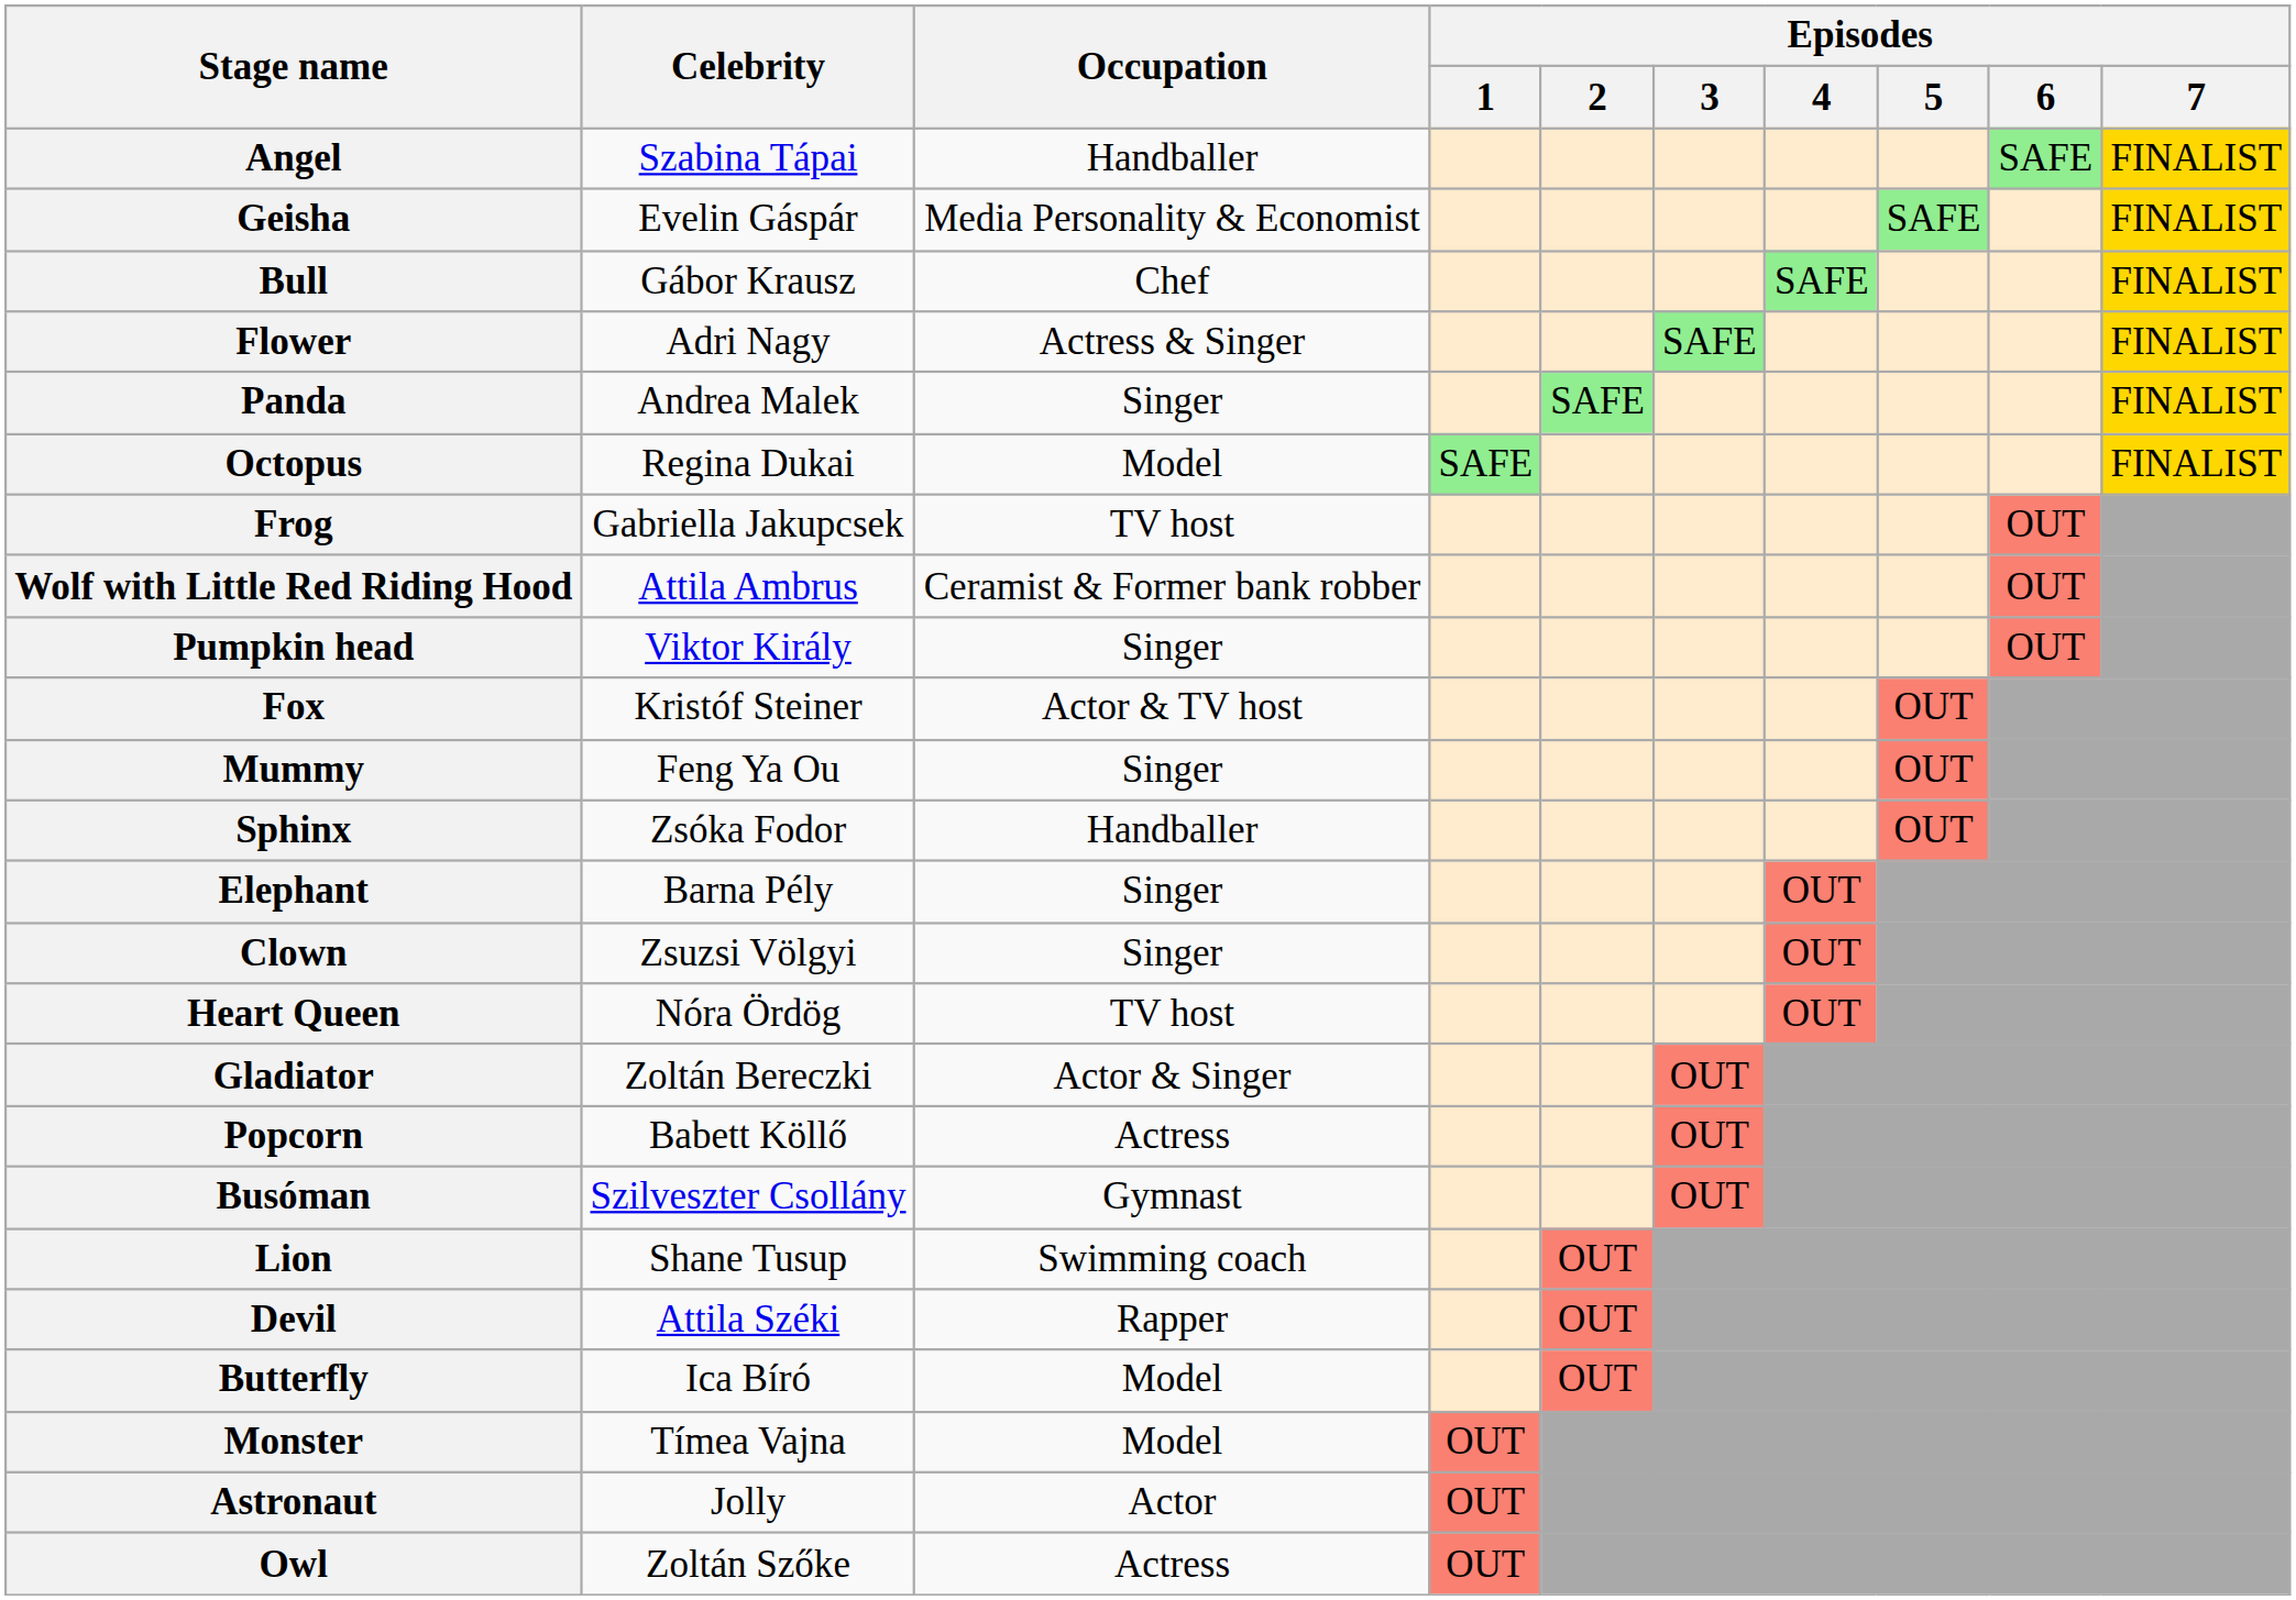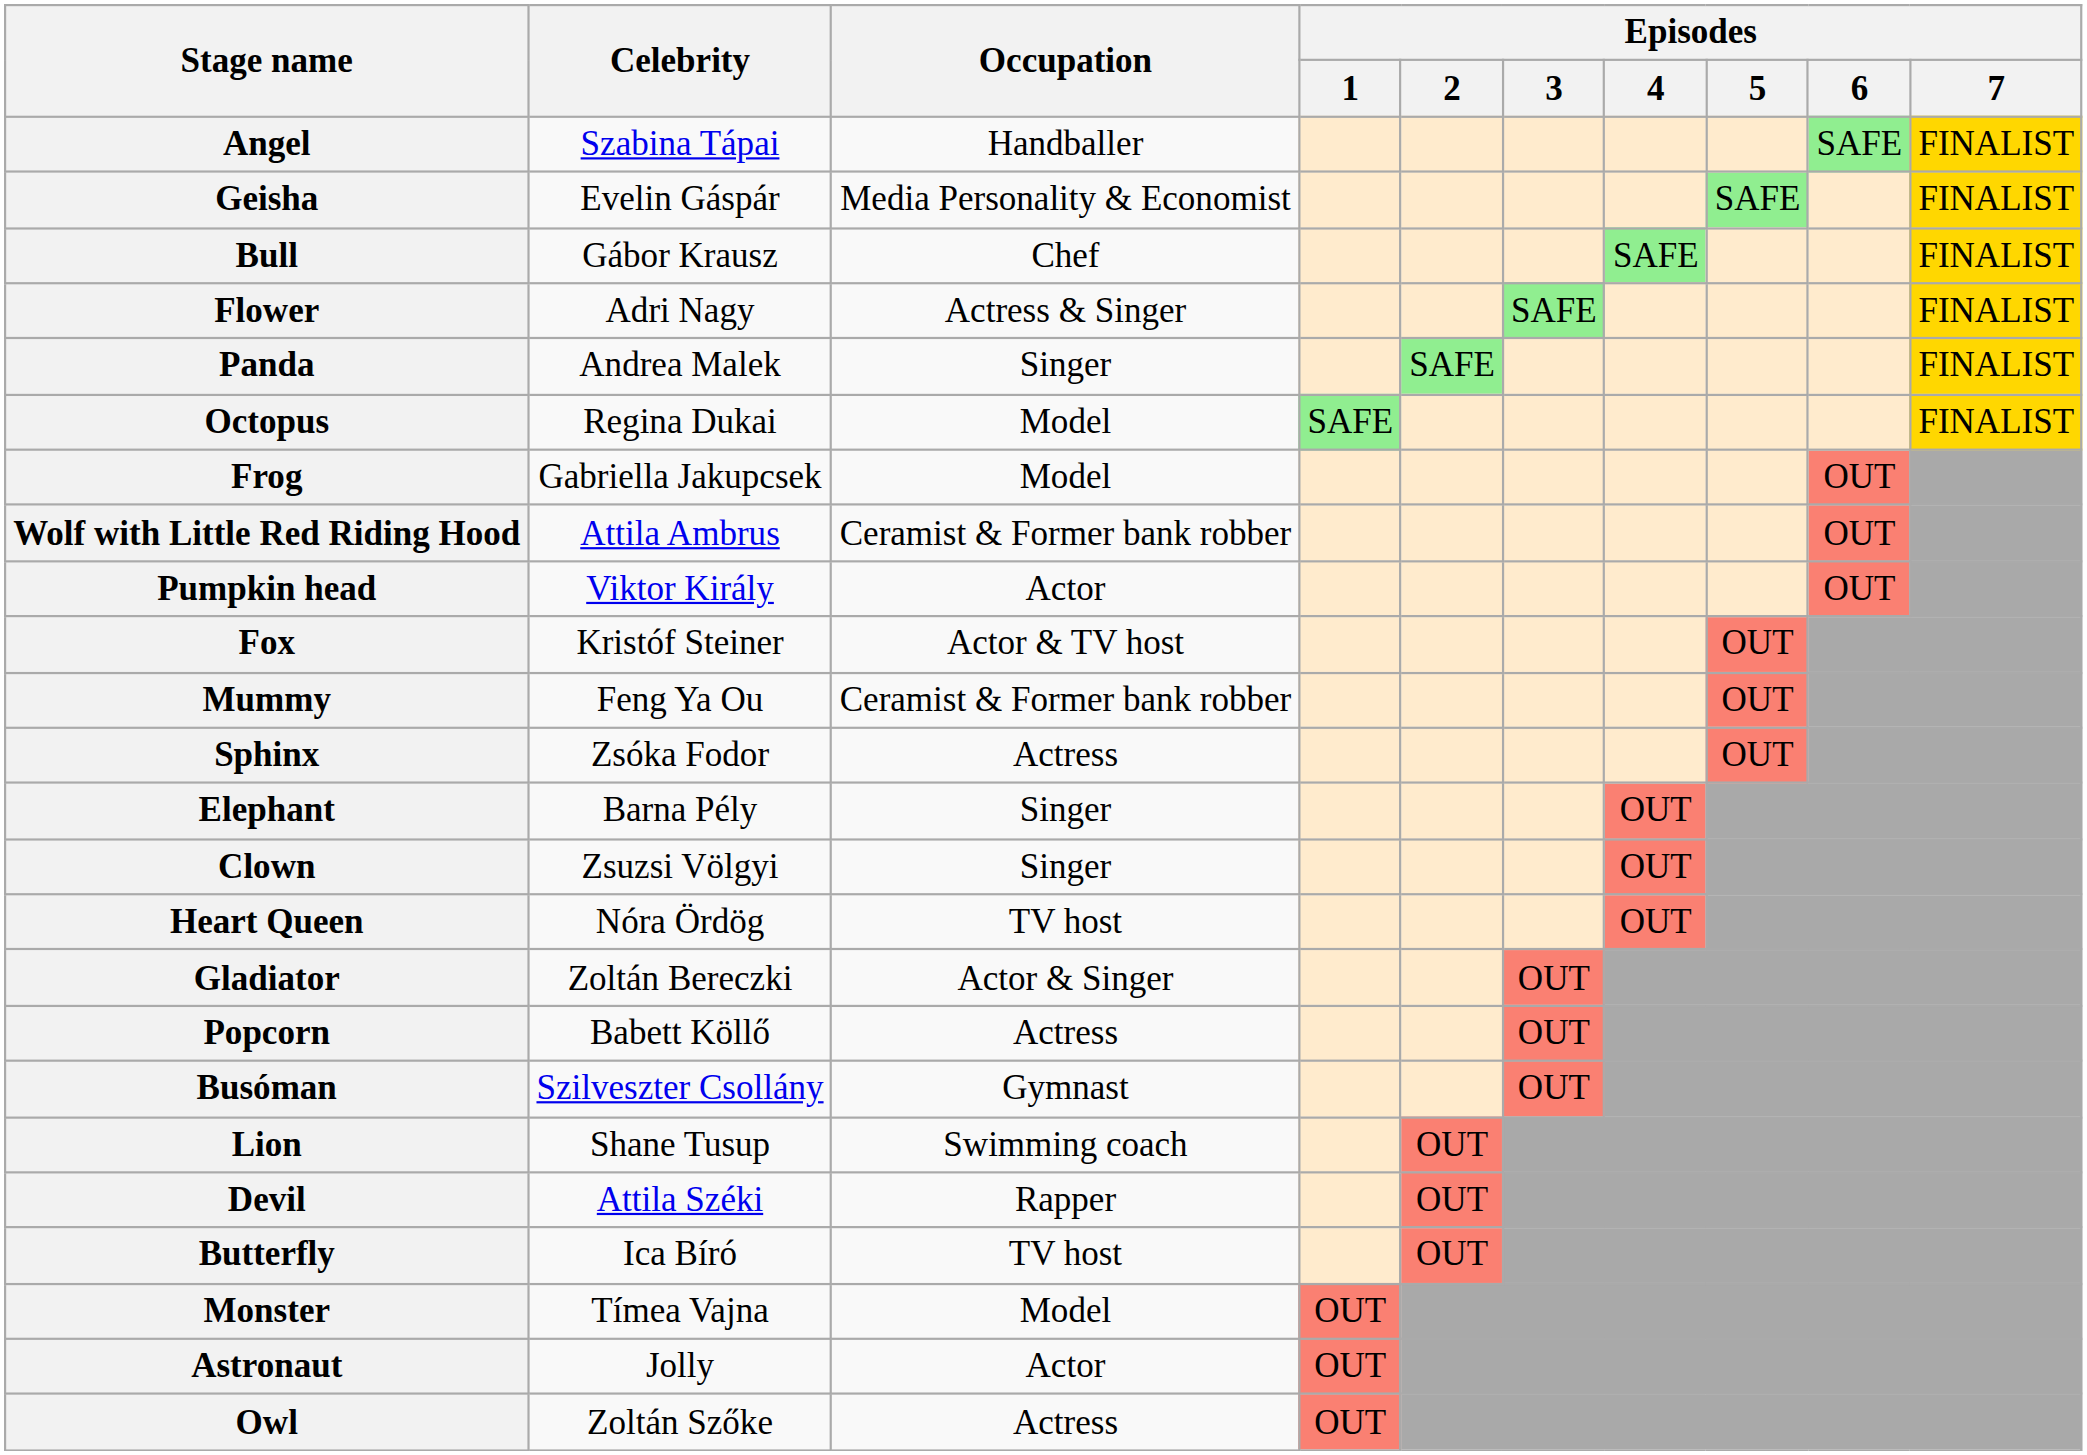 <table class="wikitable" style="text-align:center; ">
 <tr>
 <th rowspan=2>Stage name</th>
 <th rowspan=2>Celebrity</th>
 <th rowspan=2>Occupation</th>
 <th colspan="7">Episodes</th>
 </tr>
 <tr>
 <th rowspan="1">1</th>
 <th rowspan="1">2</th>
 <th rowspan="1">3</th>
 <th rowspan="1">4</th>
 <th rowspan="1">5</th>
 <th rowspan="1">6</th>
 <th rowspan="1">7</th>
 </tr>
 <tr>
 <th>Angel</th>
 <td><a href='#'>Szabina Tápai</a></td>
 <td>Handballer</td>
 <td bgcolor="#FFEBCD"></td>
 <td bgcolor="#FFEBCD"></td>
 <td bgcolor="#FFEBCD"></td>
 <td bgcolor="#FFEBCD"></td>
 <td bgcolor="#FFEBCD"></td>
 <td bgcolor="lightgreen">SAFE</td>
 <td bgcolor="gold">FINALIST</td>
 </tr>
 <tr>
 <th>Geisha</th>
 <td>Evelin Gáspár</td>
 <td>Media Personality & Economist</td>
 <td bgcolor="#FFEBCD"></td>
 <td bgcolor="#FFEBCD"></td>
 <td bgcolor="#FFEBCD"></td>
 <td bgcolor="#FFEBCD"></td>
 <td bgcolor="lightgreen">SAFE</td>
 <td bgcolor="#FFEBCD"></td>
 <td bgcolor="gold">FINALIST</td>
 </tr>
 <tr>
 <th>Bull</th>
 <td>Gábor Krausz</td>
 <td>Chef</td>
 <td bgcolor="#FFEBCD"></td>
 <td bgcolor="#FFEBCD"></td>
 <td bgcolor="#FFEBCD"></td>
 <td bgcolor="lightgreen">SAFE</td>
 <td bgcolor="#FFEBCD"></td>
 <td bgcolor="#FFEBCD"></td>
 <td bgcolor="gold">FINALIST</td>
 </tr>
 <tr>
 <th>Flower</th>
 <td>Adri Nagy</td>
 <td>Actress & Singer</td>
 <td bgcolor="#FFEBCD"></td>
 <td bgcolor="#FFEBCD"></td>
 <td bgcolor="lightgreen">SAFE</td>
 <td bgcolor="#FFEBCD"></td>
 <td bgcolor="#FFEBCD"></td>
 <td bgcolor="#FFEBCD"></td>
 <td bgcolor="gold">FINALIST</td>
 </tr>
 <tr>
 <th>Panda</th>
 <td>Andrea Malek</td>
 <td>Singer</td>
 <td bgcolor="#FFEBCD"></td>
 <td bgcolor="lightgreen">SAFE</td>
 <td bgcolor="#FFEBCD"></td>
 <td bgcolor="#FFEBCD"></td>
 <td bgcolor="#FFEBCD"></td>
 <td bgcolor="#FFEBCD"></td>
 <td bgcolor="gold">FINALIST</td>
 </tr>
 <tr>
 <th>Octopus</th>
 <td>Regina Dukai</td>
 <td>Model</td>
 <td bgcolor="lightgreen">SAFE</td>
 <td bgcolor="#FFEBCD"></td>
 <td bgcolor="#FFEBCD"></td>
 <td bgcolor="#FFEBCD"></td>
 <td bgcolor="#FFEBCD"></td>
 <td bgcolor="#FFEBCD"></td>
 <td bgcolor="gold">FINALIST</td>
 </tr>
 <tr>
 <th>Frog</th>
 <td>Gabriella Jakupcsek</td>
-<td>TV host</td>
+<td>Model</td>
 <td bgcolor="#FFEBCD"></td>
 <td bgcolor="#FFEBCD"></td>
 <td bgcolor="#FFEBCD"></td>
 <td bgcolor="#FFEBCD"></td>
 <td bgcolor="#FFEBCD"></td>
 <td bgcolor=salmon>OUT</td>
 <td bgcolor=darkgrey colspan="2"></td>
 </tr>
 <tr>
 <th>Wolf with Little Red Riding Hood</th>
 <td><a href='#'>Attila Ambrus</a></td>
 <td>Ceramist & Former bank robber</td>
 <td bgcolor="#FFEBCD"></td>
 <td bgcolor="#FFEBCD"></td>
 <td bgcolor="#FFEBCD"></td>
 <td bgcolor="#FFEBCD"></td>
 <td bgcolor="#FFEBCD"></td>
 <td bgcolor=salmon>OUT</td>
 <td bgcolor=darkgrey colspan="2"></td>
 </tr>
 <tr>
 <th>Pumpkin head</th>
 <td><a href='#'>Viktor Király</a></td>
-<td>Singer</td>
+<td>Actor</td>
 <td bgcolor="#FFEBCD"></td>
 <td bgcolor="#FFEBCD"></td>
 <td bgcolor="#FFEBCD"></td>
 <td bgcolor="#FFEBCD"></td>
 <td bgcolor="#FFEBCD"></td>
 <td bgcolor=salmon>OUT</td>
 <td bgcolor=darkgrey colspan="2"></td>
 </tr>
 <tr>
 <th>Fox</th>
 <td>Kristóf Steiner</td>
 <td>Actor & TV host</td>
 <td bgcolor="#FFEBCD"></td>
 <td bgcolor="#FFEBCD"></td>
 <td bgcolor="#FFEBCD"></td>
 <td bgcolor="#FFEBCD"></td>
 <td bgcolor=salmon>OUT</td>
 <td bgcolor=darkgrey colspan="2"></td>
 </tr>
 <tr>
 <th>Mummy</th>
 <td>Feng Ya Ou</td>
-<td>Singer</td>
+<td>Ceramist & Former bank robber</td>
 <td bgcolor="#FFEBCD"></td>
 <td bgcolor="#FFEBCD"></td>
 <td bgcolor="#FFEBCD"></td>
 <td bgcolor="#FFEBCD"></td>
 <td bgcolor=salmon>OUT</td>
 <td bgcolor=darkgrey colspan="2"></td>
 </tr>
 <tr>
 <th>Sphinx</th>
 <td>Zsóka Fodor</td>
-<td>Handballer</td>
+<td>Actress</td>
 <td bgcolor="#FFEBCD"></td>
 <td bgcolor="#FFEBCD"></td>
 <td bgcolor="#FFEBCD"></td>
 <td bgcolor="#FFEBCD"></td>
 <td bgcolor=salmon>OUT</td>
 <td bgcolor=darkgrey colspan="2"></td>
 </tr>
 <tr>
 <th>Elephant</th>
 <td>Barna Pély</td>
 <td>Singer</td>
 <td bgcolor="#FFEBCD"></td>
 <td bgcolor="#FFEBCD"></td>
 <td bgcolor="#FFEBCD"></td>
 <td bgcolor=salmon>OUT</td>
 <td bgcolor=darkgrey colspan="3"></td>
 </tr>
 <tr>
 <th>Clown</th>
 <td>Zsuzsi Völgyi</td>
 <td>Singer</td>
 <td bgcolor="#FFEBCD"></td>
 <td bgcolor="#FFEBCD"></td>
 <td bgcolor="#FFEBCD"></td>
 <td bgcolor=salmon>OUT</td>
 <td bgcolor=darkgrey colspan="3"></td>
 </tr>
 <tr>
 <th>Heart Queen</th>
 <td>Nóra Ördög</td>
 <td>TV host</td>
 <td bgcolor="#FFEBCD"></td>
 <td bgcolor="#FFEBCD"></td>
 <td bgcolor="#FFEBCD"></td>
 <td bgcolor=salmon>OUT</td>
 <td bgcolor=darkgrey colspan="3"></td>
 </tr>
 <tr>
 <th>Gladiator</th>
 <td>Zoltán Bereczki</td>
 <td>Actor & Singer</td>
 <td bgcolor="#FFEBCD"></td>
 <td bgcolor="#FFEBCD"></td>
 <td bgcolor=salmon>OUT</td>
 <td bgcolor=darkgrey colspan="4"></td>
 </tr>
 <tr>
 <th>Popcorn</th>
 <td>Babett Köllő</td>
 <td>Actress</td>
 <td bgcolor="#FFEBCD"></td>
 <td bgcolor="#FFEBCD"></td>
 <td bgcolor=salmon>OUT</td>
 <td bgcolor=darkgrey colspan="4"></td>
 </tr>
 <tr>
 <th>Busóman</th>
 <td><a href='#'>Szilveszter Csollány</a></td>
 <td>Gymnast</td>
 <td bgcolor="#FFEBCD"></td>
 <td bgcolor="#FFEBCD"></td>
 <td bgcolor=salmon>OUT</td>
 <td bgcolor=darkgrey colspan="5"></td>
 </tr>
 <tr>
 <th>Lion</th>
 <td>Shane Tusup</td>
 <td>Swimming coach</td>
 <td bgcolor="#FFEBCD"></td>
 <td bgcolor=salmon>OUT</td>
 <td bgcolor=darkgrey colspan="5"></td>
 </tr>
 <tr>
 <th>Devil</th>
 <td><a href='#'>Attila Széki</a></td>
 <td>Rapper</td>
 <td bgcolor="#FFEBCD"></td>
 <td bgcolor=salmon>OUT</td>
 <td bgcolor=darkgrey colspan="5"></td>
 </tr>
 <tr>
 <th>Butterfly</th>
 <td>Ica Bíró</td>
-<td>Model</td>
+<td>TV host</td>
 <td bgcolor="#FFEBCD"></td>
 <td bgcolor=salmon>OUT</td>
 <td bgcolor=darkgrey colspan="5"></td>
 </tr>
 <tr>
 <th>Monster</th>
 <td>Tímea Vajna</td>
 <td>Model</td>
 <td bgcolor=salmon>OUT</td>
 <td bgcolor=darkgrey colspan="6"></td>
 </tr>
 <tr>
 <th>Astronaut</th>
 <td>Jolly</td>
 <td>Actor</td>
 <td bgcolor=salmon>OUT</td>
 <td bgcolor=darkgrey colspan="6"></td>
 </tr>
 <tr>
 <th>Owl</th>
 <td>Zoltán Szőke</td>
 <td>Actress</td>
 <td bgcolor=salmon>OUT</td>
 <td bgcolor=darkgrey colspan="6"></td>
 </tr>
 </table>
